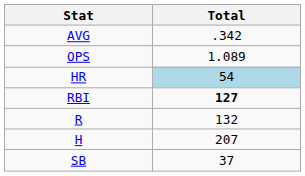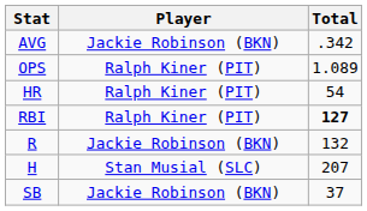 <table class="wikitable" style="text-align:center;">
 <tr>
 <th style="width:15%;">Stat</th>
+<th>Player</th>
 <th style="width:15%;">Total</th>
 </tr>
 <tr>
 <td><a href='#'>AVG</a></td>
+<td><a href='#'>Jackie Robinson</a> (<a href='#'>BKN</a>)</td>
 <td>.342</td>
 </tr>
 <tr>
 <td><a href='#'>OPS</a></td>
+<td><a href='#'>Ralph Kiner</a> (<a href='#'>PIT</a>)</td>
 <td>1.089</td>
 </tr>
 <tr>
 <td><a href='#'>HR</a></td>
-<td style="background: lightblue;">54</td>
+<td><a href='#'>Ralph Kiner</a> (<a href='#'>PIT</a>)</td>
+<td>54</td>
 </tr>
 <tr>
 <td><a href='#'>RBI</a></td>
+<td><a href='#'>Ralph Kiner</a> (<a href='#'>PIT</a>)</td>
 <td><strong>127</strong></td>
 </tr>
 <tr>
 <td><a href='#'>R</a></td>
+<td><a href='#'>Jackie Robinson</a> (<a href='#'>BKN</a>)</td>
 <td>132</td>
 </tr>
 <tr>
 <td><a href='#'>H</a></td>
+<td><a href='#'>Stan Musial</a> (<a href='#'>SLC</a>)</td>
 <td>207</td>
 </tr>
 <tr>
 <td><a href='#'>SB</a></td>
+<td><a href='#'>Jackie Robinson</a> (<a href='#'>BKN</a>)</td>
 <td>37</td>
 </tr>
 </table>
